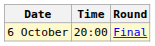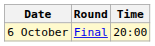 <table class="wikitable">
 <tr>
 <th>Date</th>
+<th>Round</th>
 <th>Time</th>
-<th>Round</th>
 </tr>
 <tr style=background:lemonchiffon>
 <td>6 October</td>
+<td><a href='#'>Final</a></td>
 <td>20:00</td>
-<td><a href='#'>Final</a></td>
 </tr>
 </table>
